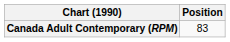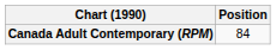 <table class="wikitable plainrowheaders" style="text-align:center">
 <tr>
 <th scope="col">Chart (1990)</th>
 <th scope="col">Position</th>
 </tr>
 <tr>
 <th scope="row">Canada Adult Contemporary (<em>RPM</em>)</th>
-<td>83</td>
+<td>84</td>
 </tr>
 </table>
